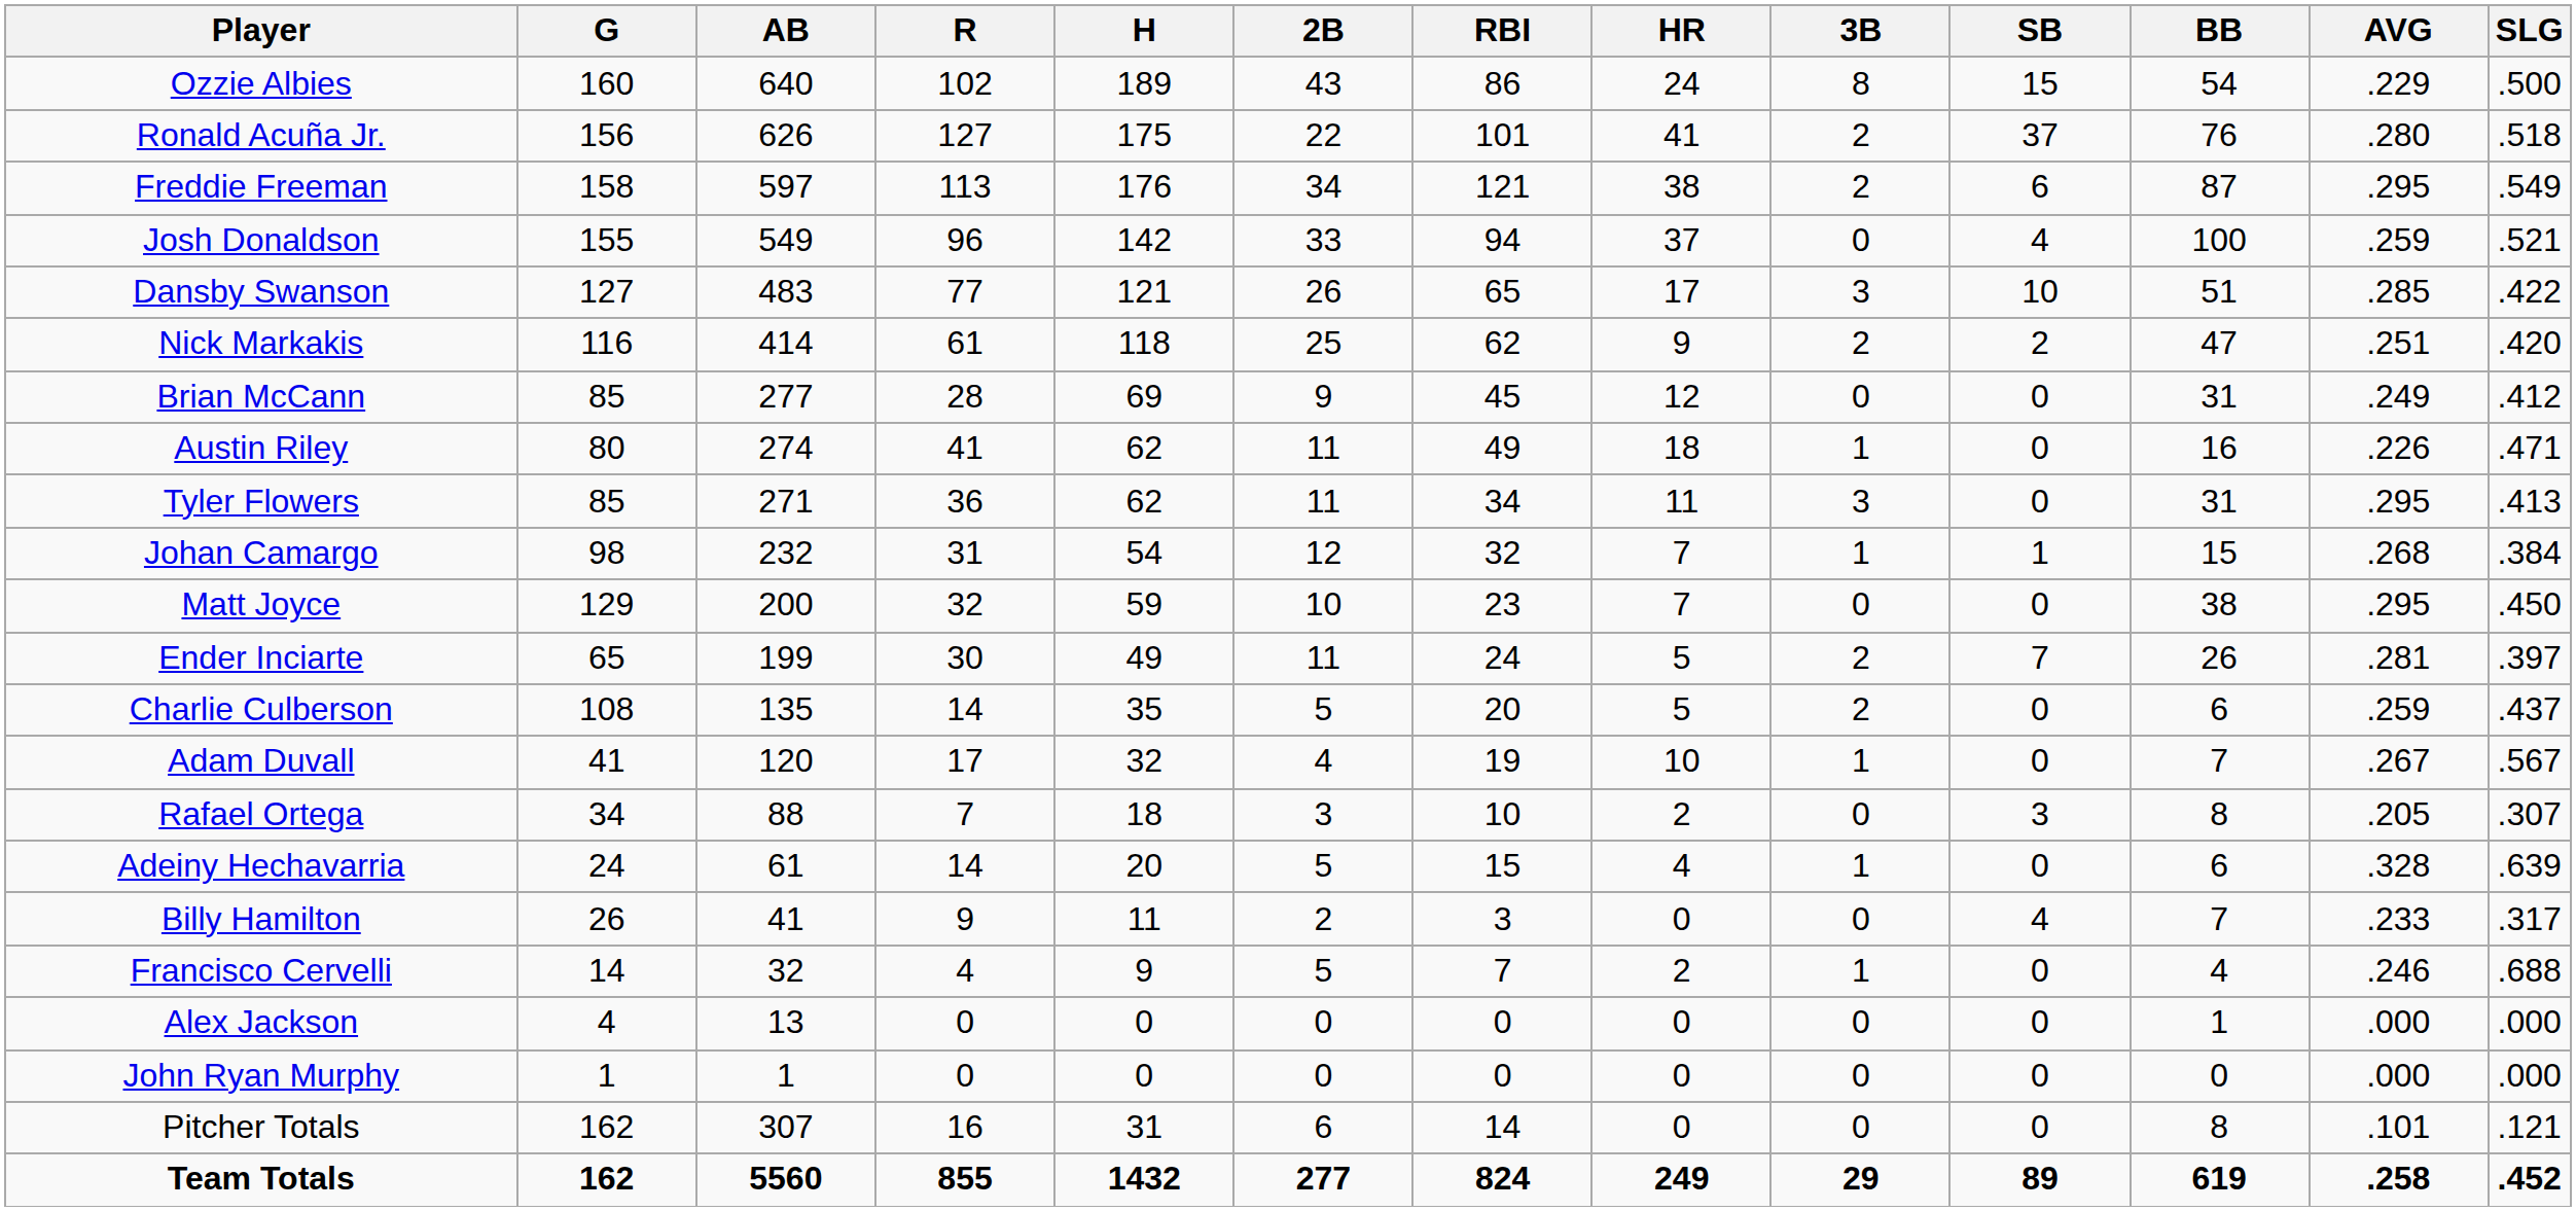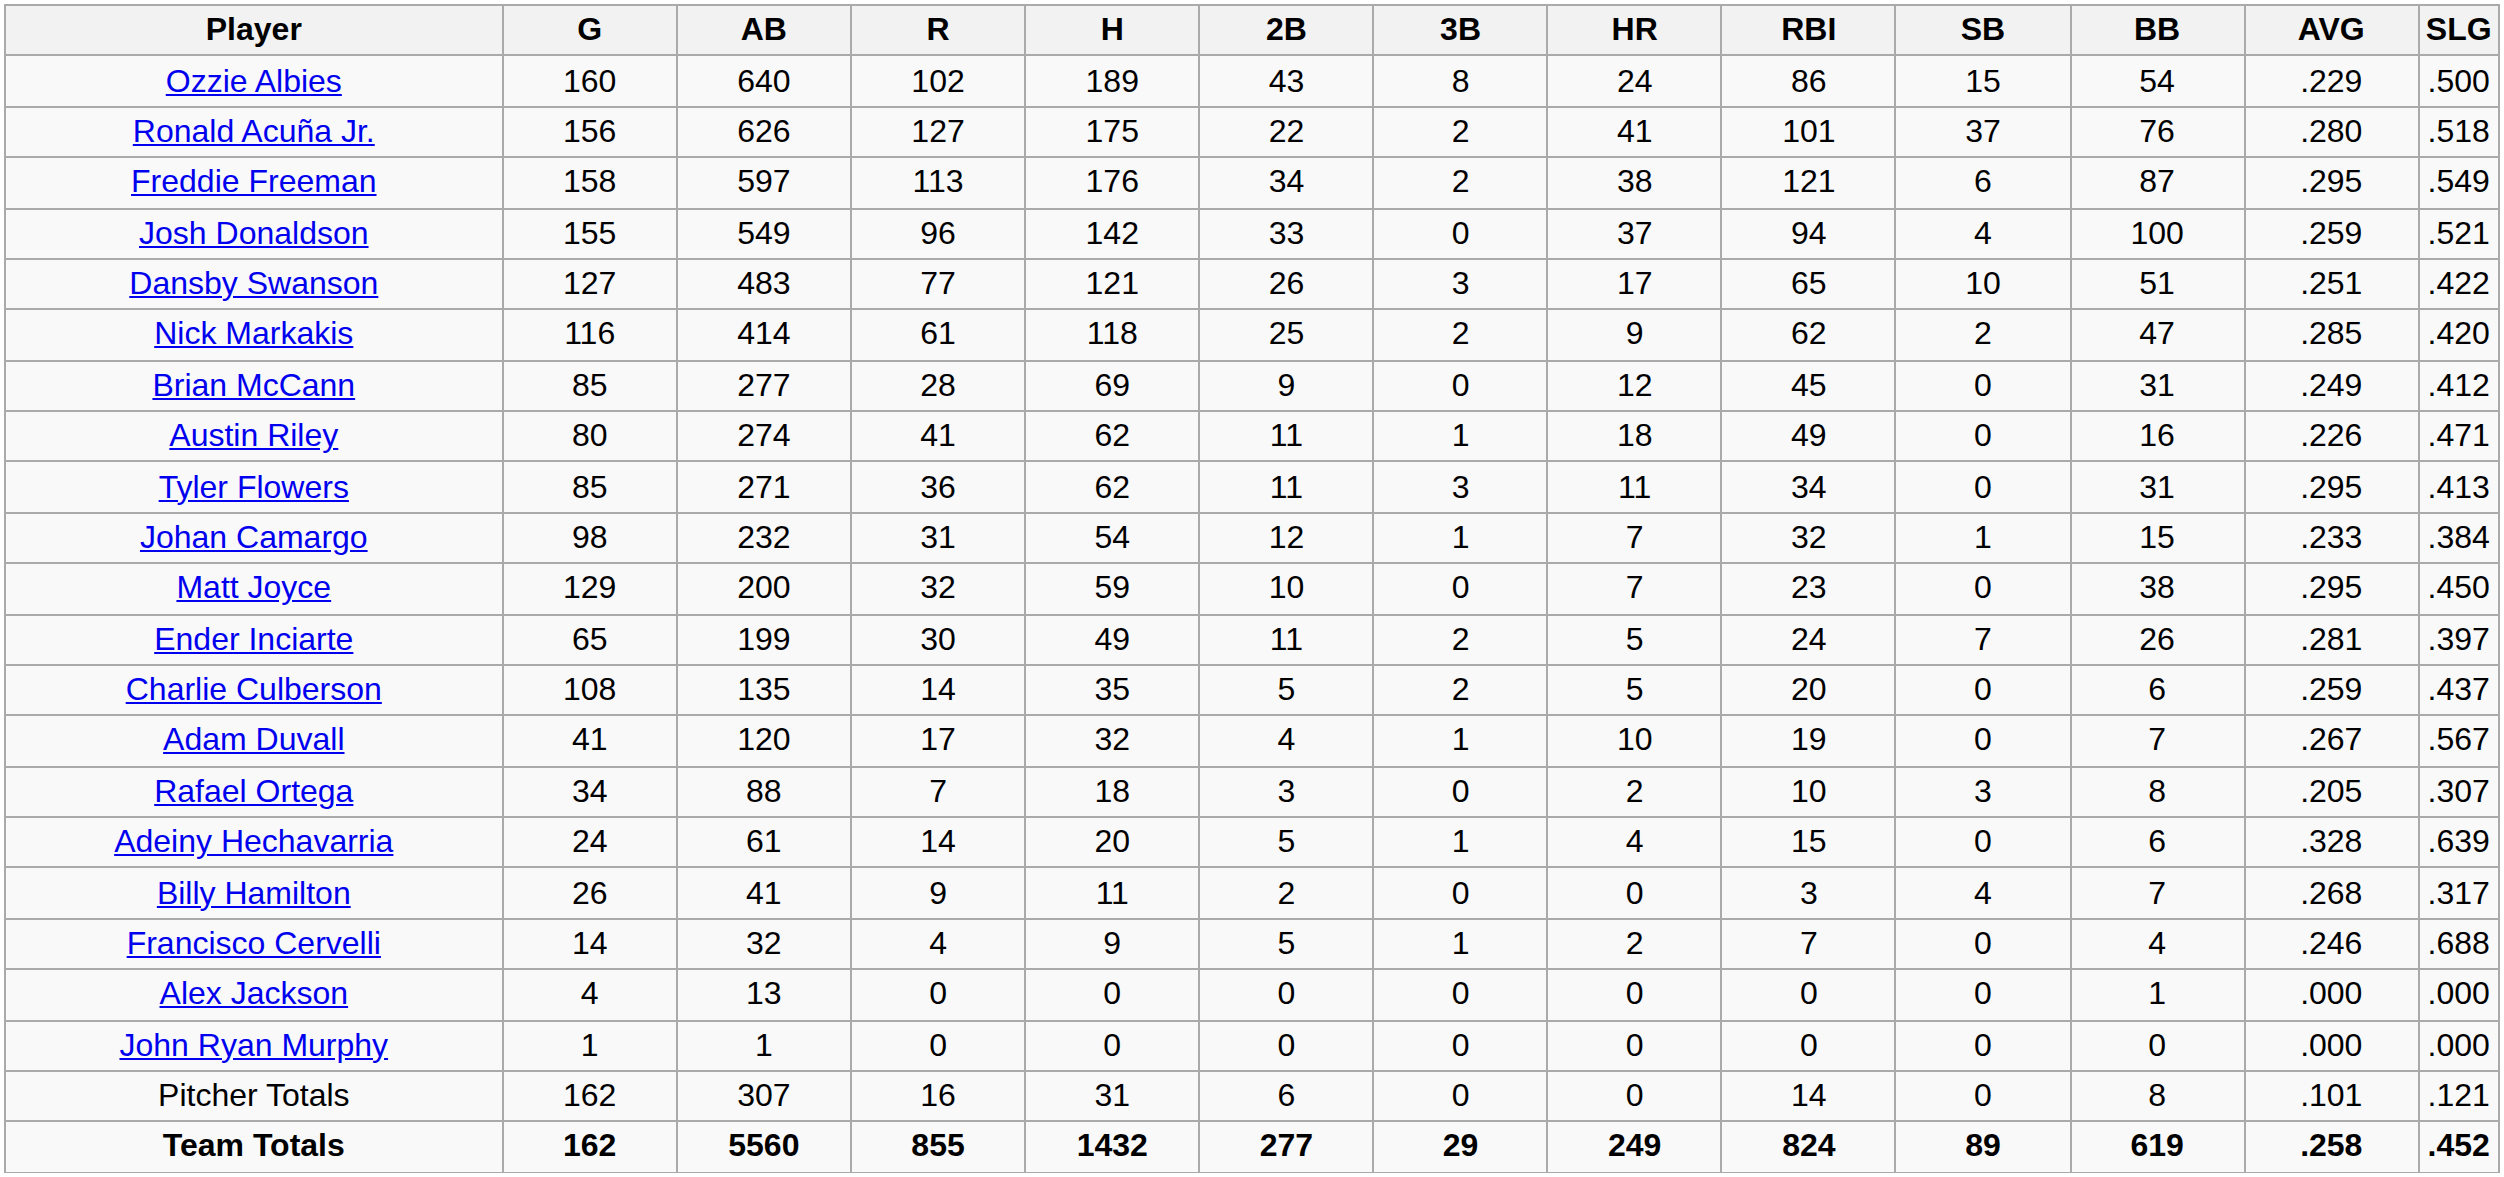 <table class=wikitable style="text-align:center">
 <tr>
 <th bgcolor=#DDDDFF; width="20%">Player</th>
 <th bgcolor=#DDDDFF; width="7%">G</th>
 <th bgcolor=#DDDDFF; width="7%">AB</th>
 <th bgcolor=#DDDDFF; width="7%">R</th>
 <th bgcolor=#DDDDFF; width="7%">H</th>
 <th bgcolor=#DDDDFF; width="7%">2B</th>
+<th bgcolor=#DDDDFF; width="7%">3B</th>
+<th bgcolor=#DDDDFF; width="7%">HR</th>
 <th bgcolor=#DDDDFF; width="7%">RBI</th>
-<th bgcolor=#DDDDFF; width="7%">HR</th>
-<th bgcolor=#DDDDFF; width="7%">3B</th>
 <th bgcolor=#DDDDFF; width="7%">SB</th>
 <th bgcolor=#DDDDFF; width="7%">BB</th>
 <th bgcolor=#DDDDFF; width="7%">AVG</th>
 <th bgcolor=#DDDDFF; width="7%">SLG</th>
 </tr>
 <tr>
 <td><a href='#'>Ozzie Albies</a></td>
 <td>160</td>
 <td>640</td>
 <td>102</td>
 <td>189</td>
 <td>43</td>
+<td>8</td>
+<td>24</td>
 <td>86</td>
-<td>24</td>
-<td>8</td>
 <td>15</td>
 <td>54</td>
 <td>.229</td>
 <td>.500</td>
 </tr>
 <tr>
 <td><a href='#'>Ronald Acuña Jr.</a></td>
 <td>156</td>
 <td>626</td>
 <td>127</td>
 <td>175</td>
 <td>22</td>
+<td>2</td>
+<td>41</td>
 <td>101</td>
-<td>41</td>
-<td>2</td>
 <td>37</td>
 <td>76</td>
 <td>.280</td>
 <td>.518</td>
 </tr>
 <tr>
 <td><a href='#'>Freddie Freeman</a></td>
 <td>158</td>
 <td>597</td>
 <td>113</td>
 <td>176</td>
 <td>34</td>
+<td>2</td>
+<td>38</td>
 <td>121</td>
-<td>38</td>
-<td>2</td>
 <td>6</td>
 <td>87</td>
 <td>.295</td>
 <td>.549</td>
 </tr>
 <tr>
 <td><a href='#'>Josh Donaldson</a></td>
 <td>155</td>
 <td>549</td>
 <td>96</td>
 <td>142</td>
 <td>33</td>
+<td>0</td>
+<td>37</td>
 <td>94</td>
-<td>37</td>
-<td>0</td>
 <td>4</td>
 <td>100</td>
 <td>.259</td>
 <td>.521</td>
 </tr>
 <tr>
 <td><a href='#'>Dansby Swanson</a></td>
 <td>127</td>
 <td>483</td>
 <td>77</td>
 <td>121</td>
 <td>26</td>
+<td>3</td>
+<td>17</td>
 <td>65</td>
-<td>17</td>
-<td>3</td>
 <td>10</td>
 <td>51</td>
-<td>.285</td>
+<td>.251</td>
 <td>.422</td>
 </tr>
 <tr>
 <td><a href='#'>Nick Markakis</a></td>
 <td>116</td>
 <td>414</td>
 <td>61</td>
 <td>118</td>
 <td>25</td>
+<td>2</td>
+<td>9</td>
 <td>62</td>
-<td>9</td>
-<td>2</td>
 <td>2</td>
 <td>47</td>
-<td>.251</td>
+<td>.285</td>
 <td>.420</td>
 </tr>
 <tr>
 <td><a href='#'>Brian McCann</a></td>
 <td>85</td>
 <td>277</td>
 <td>28</td>
 <td>69</td>
 <td>9</td>
+<td>0</td>
+<td>12</td>
 <td>45</td>
-<td>12</td>
-<td>0</td>
 <td>0</td>
 <td>31</td>
 <td>.249</td>
 <td>.412</td>
 </tr>
 <tr>
 <td><a href='#'>Austin Riley</a></td>
 <td>80</td>
 <td>274</td>
 <td>41</td>
 <td>62</td>
 <td>11</td>
+<td>1</td>
+<td>18</td>
 <td>49</td>
-<td>18</td>
-<td>1</td>
 <td>0</td>
 <td>16</td>
 <td>.226</td>
 <td>.471</td>
 </tr>
 <tr>
 <td><a href='#'>Tyler Flowers</a></td>
 <td>85</td>
 <td>271</td>
 <td>36</td>
 <td>62</td>
 <td>11</td>
+<td>3</td>
+<td>11</td>
 <td>34</td>
-<td>11</td>
-<td>3</td>
 <td>0</td>
 <td>31</td>
 <td>.295</td>
 <td>.413</td>
 </tr>
 <tr>
 <td><a href='#'>Johan Camargo</a></td>
 <td>98</td>
 <td>232</td>
 <td>31</td>
 <td>54</td>
 <td>12</td>
+<td>1</td>
+<td>7</td>
 <td>32</td>
-<td>7</td>
-<td>1</td>
 <td>1</td>
 <td>15</td>
-<td>.268</td>
+<td>.233</td>
 <td>.384</td>
 </tr>
 <tr>
 <td><a href='#'>Matt Joyce</a></td>
 <td>129</td>
 <td>200</td>
 <td>32</td>
 <td>59</td>
 <td>10</td>
+<td>0</td>
+<td>7</td>
 <td>23</td>
-<td>7</td>
-<td>0</td>
 <td>0</td>
 <td>38</td>
 <td>.295</td>
 <td>.450</td>
 </tr>
 <tr>
 <td><a href='#'>Ender Inciarte</a></td>
 <td>65</td>
 <td>199</td>
 <td>30</td>
 <td>49</td>
 <td>11</td>
+<td>2</td>
+<td>5</td>
 <td>24</td>
-<td>5</td>
-<td>2</td>
 <td>7</td>
 <td>26</td>
 <td>.281</td>
 <td>.397</td>
 </tr>
 <tr>
 <td><a href='#'>Charlie Culberson</a></td>
 <td>108</td>
 <td>135</td>
 <td>14</td>
 <td>35</td>
 <td>5</td>
+<td>2</td>
+<td>5</td>
 <td>20</td>
-<td>5</td>
-<td>2</td>
 <td>0</td>
 <td>6</td>
 <td>.259</td>
 <td>.437</td>
 </tr>
 <tr>
 <td><a href='#'>Adam Duvall</a></td>
 <td>41</td>
 <td>120</td>
 <td>17</td>
 <td>32</td>
 <td>4</td>
+<td>1</td>
+<td>10</td>
 <td>19</td>
-<td>10</td>
-<td>1</td>
 <td>0</td>
 <td>7</td>
 <td>.267</td>
 <td>.567</td>
 </tr>
 <tr>
 <td><a href='#'>Rafael Ortega</a></td>
 <td>34</td>
 <td>88</td>
 <td>7</td>
 <td>18</td>
 <td>3</td>
+<td>0</td>
+<td>2</td>
 <td>10</td>
-<td>2</td>
-<td>0</td>
 <td>3</td>
 <td>8</td>
 <td>.205</td>
 <td>.307</td>
 </tr>
 <tr>
 <td><a href='#'>Adeiny Hechavarria</a></td>
 <td>24</td>
 <td>61</td>
 <td>14</td>
 <td>20</td>
 <td>5</td>
+<td>1</td>
+<td>4</td>
 <td>15</td>
-<td>4</td>
-<td>1</td>
 <td>0</td>
 <td>6</td>
 <td>.328</td>
 <td>.639</td>
 </tr>
 <tr>
 <td><a href='#'>Billy Hamilton</a></td>
 <td>26</td>
 <td>41</td>
 <td>9</td>
 <td>11</td>
 <td>2</td>
-<td>3</td>
 <td>0</td>
 <td>0</td>
+<td>3</td>
 <td>4</td>
 <td>7</td>
-<td>.233</td>
+<td>.268</td>
 <td>.317</td>
 </tr>
 <tr>
 <td><a href='#'>Francisco Cervelli</a></td>
 <td>14</td>
 <td>32</td>
 <td>4</td>
 <td>9</td>
 <td>5</td>
+<td>1</td>
+<td>2</td>
 <td>7</td>
-<td>2</td>
-<td>1</td>
 <td>0</td>
 <td>4</td>
 <td>.246</td>
 <td>.688</td>
 </tr>
 <tr>
 <td><a href='#'>Alex Jackson</a></td>
 <td>4</td>
 <td>13</td>
 <td>0</td>
 <td>0</td>
 <td>0</td>
 <td>0</td>
 <td>0</td>
 <td>0</td>
 <td>0</td>
 <td>1</td>
 <td>.000</td>
 <td>.000</td>
 </tr>
 <tr>
 <td><a href='#'>John Ryan Murphy</a></td>
 <td>1</td>
 <td>1</td>
 <td>0</td>
 <td>0</td>
 <td>0</td>
 <td>0</td>
 <td>0</td>
 <td>0</td>
 <td>0</td>
 <td>0</td>
 <td>.000</td>
 <td>.000</td>
 </tr>
 <tr>
 <td>Pitcher Totals</td>
 <td>162</td>
 <td>307</td>
 <td>16</td>
 <td>31</td>
 <td>6</td>
-<td>14</td>
 <td>0</td>
 <td>0</td>
+<td>14</td>
 <td>0</td>
 <td>8</td>
 <td>.101</td>
 <td>.121</td>
 </tr>
 <tr>
 <td><strong>Team Totals</strong></td>
 <td><strong>162</strong></td>
 <td><strong>5560</strong></td>
 <td><strong>855</strong></td>
 <td><strong>1432</strong></td>
 <td><strong>277</strong></td>
+<td><strong>29</strong></td>
+<td><strong>249</strong></td>
 <td><strong>824</strong></td>
-<td><strong>249</strong></td>
-<td><strong>29</strong></td>
 <td><strong>89</strong></td>
 <td><strong>619</strong></td>
 <td><strong>.258</strong></td>
 <td><strong>.452</strong></td>
 </tr>
 </table>
